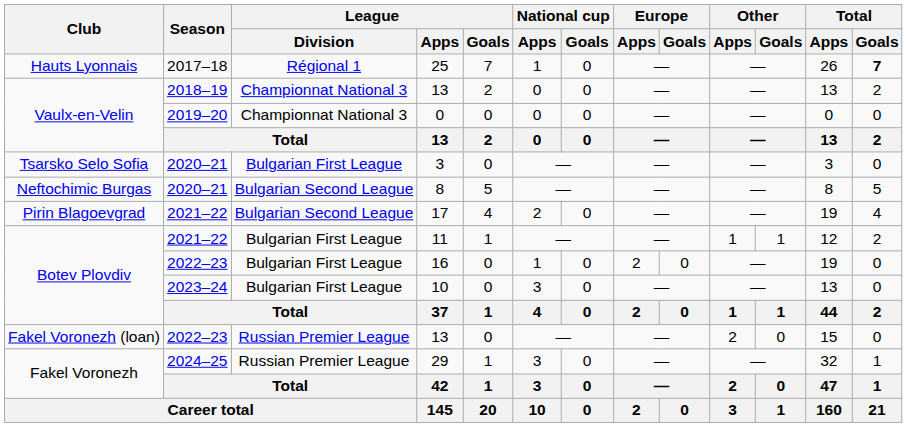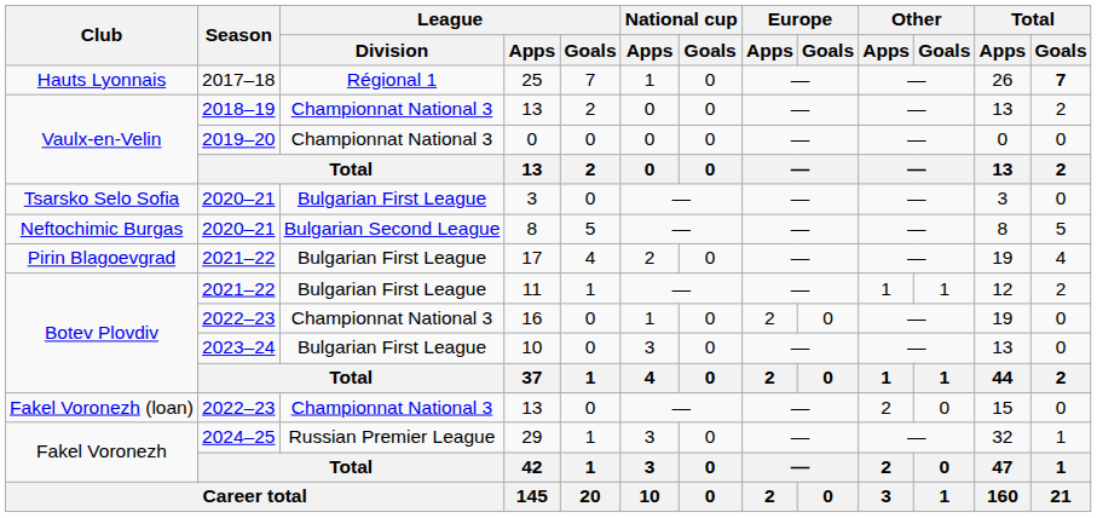 <table class="wikitable" style="text-align: center;">
 <tr>
 <th rowspan="2">Club</th>
 <th rowspan="2">Season</th>
 <th colspan="3">League</th>
 <th colspan="2">National cup</th>
 <th colspan="2">Europe</th>
 <th colspan="2">Other</th>
 <th colspan="2">Total</th>
 </tr>
 <tr>
 <th>Division</th>
 <th>Apps</th>
 <th>Goals</th>
 <th>Apps</th>
 <th>Goals</th>
 <th>Apps</th>
 <th>Goals</th>
 <th>Apps</th>
 <th>Goals</th>
 <th>Apps</th>
 <th>Goals</th>
 </tr>
 <tr>
 <td><a href='#'>Hauts Lyonnais</a></td>
 <td>2017–18</td>
 <td><a href='#'>Régional 1</a></td>
 <td>25</td>
 <td>7</td>
 <td>1</td>
 <td>0</td>
 <td colspan="2">—</td>
 <td colspan="2">—</td>
 <td>26</td>
 <td><strong>7</strong></td>
 </tr>
 <tr>
 <td rowspan="3"><a href='#'>Vaulx-en-Velin</a></td>
 <td><a href='#'>2018–19</a></td>
 <td><a href='#'>Championnat National 3</a></td>
 <td>13</td>
 <td>2</td>
 <td>0</td>
 <td>0</td>
 <td colspan="2">—</td>
 <td colspan="2">—</td>
 <td>13</td>
 <td>2</td>
 </tr>
 <tr>
 <td><a href='#'>2019–20</a></td>
 <td>Championnat National 3</td>
 <td>0</td>
 <td>0</td>
 <td>0</td>
 <td>0</td>
 <td colspan="2">—</td>
 <td colspan="2">—</td>
 <td>0</td>
 <td>0</td>
 </tr>
 <tr>
 <th colspan="2">Total</th>
 <th>13</th>
 <th>2</th>
 <th>0</th>
 <th>0</th>
 <th colspan="2">—</th>
 <th colspan="2">—</th>
 <th>13</th>
 <th>2</th>
 </tr>
 <tr>
 <td><a href='#'>Tsarsko Selo Sofia</a></td>
 <td><a href='#'>2020–21</a></td>
 <td><a href='#'>Bulgarian First League</a></td>
 <td>3</td>
 <td>0</td>
 <td colspan="2">—</td>
 <td colspan="2">—</td>
 <td colspan="2">—</td>
 <td>3</td>
 <td>0</td>
 </tr>
 <tr>
 <td><a href='#'>Neftochimic Burgas</a></td>
 <td><a href='#'>2020–21</a></td>
 <td><a href='#'>Bulgarian Second League</a></td>
 <td>8</td>
 <td>5</td>
 <td colspan="2">—</td>
 <td colspan="2">—</td>
 <td colspan="2">—</td>
 <td>8</td>
 <td>5</td>
 </tr>
 <tr>
 <td><a href='#'>Pirin Blagoevgrad</a></td>
 <td><a href='#'>2021–22</a></td>
-<td><a href='#'>Bulgarian Second League</a></td>
+<td>Bulgarian First League</td>
 <td>17</td>
 <td>4</td>
 <td>2</td>
 <td>0</td>
 <td colspan="2">—</td>
 <td colspan="2">—</td>
 <td>19</td>
 <td>4</td>
 </tr>
 <tr>
 <td rowspan="4"><a href='#'>Botev Plovdiv</a></td>
 <td><a href='#'>2021–22</a></td>
 <td>Bulgarian First League</td>
 <td>11</td>
 <td>1</td>
 <td colspan="2">—</td>
 <td colspan="2">—</td>
 <td>1</td>
 <td>1</td>
 <td>12</td>
 <td>2</td>
 </tr>
 <tr>
 <td><a href='#'>2022–23</a></td>
-<td>Bulgarian First League</td>
+<td>Championnat National 3</td>
 <td>16</td>
 <td>0</td>
 <td>1</td>
 <td>0</td>
 <td>2</td>
 <td>0</td>
 <td colspan="2">—</td>
 <td>19</td>
 <td>0</td>
 </tr>
 <tr>
 <td><a href='#'>2023–24</a></td>
 <td>Bulgarian First League</td>
 <td>10</td>
 <td>0</td>
 <td>3</td>
 <td>0</td>
 <td colspan="2">—</td>
 <td colspan="2">—</td>
 <td>13</td>
 <td>0</td>
 </tr>
 <tr>
 <th colspan="2">Total</th>
 <th>37</th>
 <th>1</th>
 <th>4</th>
 <th>0</th>
 <th>2</th>
 <th>0</th>
 <th>1</th>
 <th>1</th>
 <th>44</th>
 <th>2</th>
 </tr>
 <tr>
 <td><a href='#'>Fakel Voronezh</a> (loan)</td>
 <td><a href='#'>2022–23</a></td>
-<td><a href='#'>Russian Premier League</a></td>
+<td><a href='#'>Championnat National 3</a></td>
 <td>13</td>
 <td>0</td>
 <td colspan="2">—</td>
 <td colspan="2">—</td>
 <td>2</td>
 <td>0</td>
 <td>15</td>
 <td>0</td>
 </tr>
 <tr>
 <td rowspan="2">Fakel Voronezh</td>
 <td><a href='#'>2024–25</a></td>
 <td>Russian Premier League</td>
 <td>29</td>
 <td>1</td>
 <td>3</td>
 <td>0</td>
 <td colspan="2">—</td>
 <td colspan="2">—</td>
 <td>32</td>
 <td>1</td>
 </tr>
 <tr>
 <th colspan="2">Total</th>
 <th>42</th>
 <th>1</th>
 <th>3</th>
 <th>0</th>
 <th colspan="2">—</th>
 <th>2</th>
 <th>0</th>
 <th>47</th>
 <th>1</th>
 </tr>
 <tr>
 <th colspan="3">Career total</th>
 <th>145</th>
 <th>20</th>
 <th>10</th>
 <th>0</th>
 <th>2</th>
 <th>0</th>
 <th>3</th>
 <th>1</th>
 <th>160</th>
 <th>21</th>
 </tr>
 </table>
